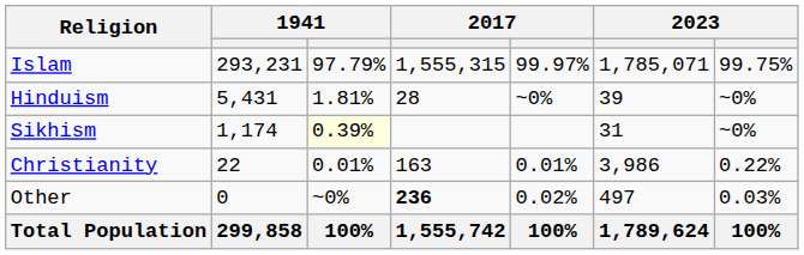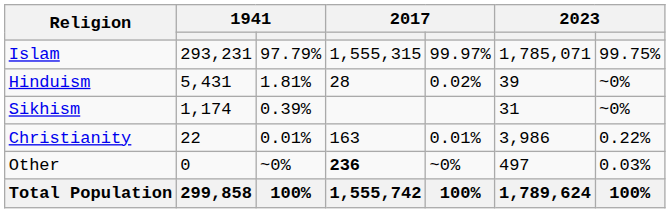 <table class="wikitable sortable">
 <tr>
 <th rowspan="2">Religion</th>
 <th colspan="2">1941</th>
 <th colspan="2">2017</th>
 <th colspan="2">2023</th>
 </tr>
 <tr>
 <th></th>
 <th></th>
 <th></th>
 <th></th>
 <th></th>
 <th></th>
 </tr>
 <tr>
 <td><a href='#'>Islam</a> </td>
 <td>293,231</td>
 <td>97.79%</td>
 <td>1,555,315</td>
 <td>99.97%</td>
 <td>1,785,071</td>
 <td>99.75%</td>
 </tr>
 <tr>
 <td><a href='#'>Hinduism</a> </td>
 <td>5,431</td>
 <td>1.81%</td>
 <td>28</td>
-<td>~0%</td>
+<td>0.02%</td>
 <td>39</td>
 <td>~0%</td>
 </tr>
 <tr>
 <td><a href='#'>Sikhism</a> </td>
 <td>1,174</td>
-<td style="background: lightyellow;">0.39%</td>
+<td>0.39%</td>
 <td></td>
 <td></td>
 <td>31</td>
 <td>~0%</td>
 </tr>
 <tr>
 <td><a href='#'>Christianity</a> </td>
 <td>22</td>
 <td>0.01%</td>
 <td>163</td>
 <td>0.01%</td>
 <td>3,986</td>
 <td>0.22%</td>
 </tr>
 <tr>
 <td>Other</td>
 <td>0</td>
 <td>~0%</td>
 <td><strong>236</strong></td>
-<td>0.02%</td>
+<td>~0%</td>
 <td>497</td>
 <td>0.03%</td>
 </tr>
 <tr>
 <th>Total Population</th>
 <th>299,858</th>
 <th>100%</th>
 <th>1,555,742</th>
 <th>100%</th>
 <th>1,789,624</th>
 <th>100%</th>
 </tr>
 </table>
